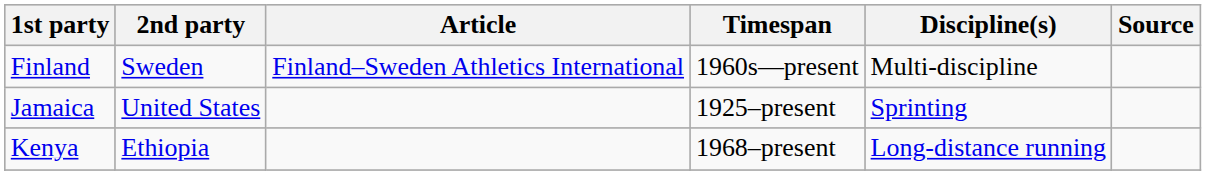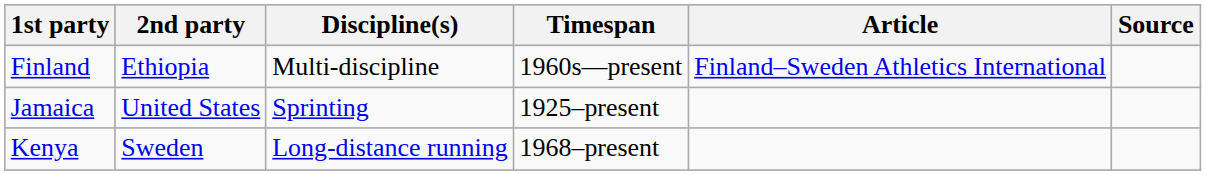 <table class="wikitable">
 <tr>
 <th>1st party</th>
 <th>2nd party</th>
+<th>Discipline(s)</th>
+<th>Timespan</th>
 <th>Article</th>
-<th>Timespan</th>
-<th>Discipline(s)</th>
 <th class="unsortable">Source</th>
 </tr>
 <tr>
 <td> <a href='#'>Finland</a></td>
-<td> <a href='#'>Sweden</a></td>
+<td> <a href='#'>Ethiopia</a></td>
+<td>Multi-discipline</td>
+<td>1960s—present</td>
 <td><a href='#'>Finland–Sweden Athletics International</a></td>
-<td>1960s—present</td>
-<td>Multi-discipline</td>
 <td></td>
 </tr>
 <tr>
 <td> <a href='#'>Jamaica</a></td>
 <td> <a href='#'>United States</a></td>
+<td><a href='#'>Sprinting</a></td>
+<td>1925–present</td>
 <td></td>
-<td>1925–present</td>
-<td><a href='#'>Sprinting</a></td>
 <td></td>
 </tr>
 <tr>
 <td> <a href='#'>Kenya</a></td>
-<td> <a href='#'>Ethiopia</a></td>
+<td> <a href='#'>Sweden</a></td>
+<td><a href='#'>Long-distance running</a></td>
+<td>1968–present</td>
 <td></td>
-<td>1968–present</td>
-<td><a href='#'>Long-distance running</a></td>
 <td></td>
 </tr>
 </table>
